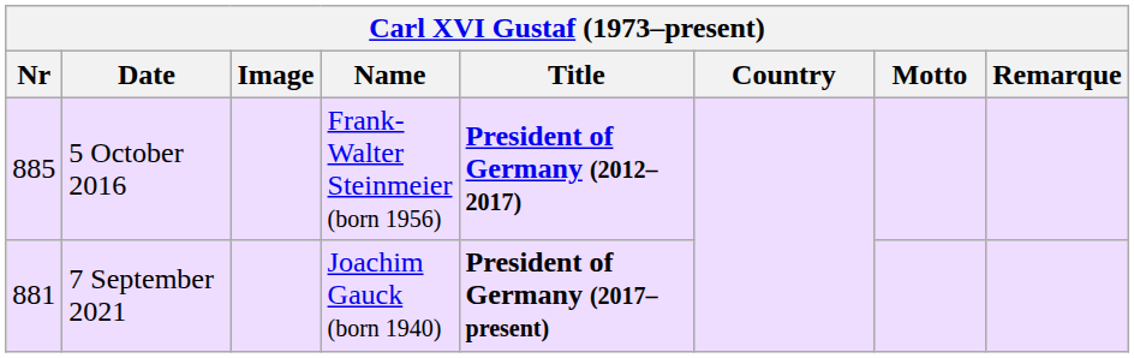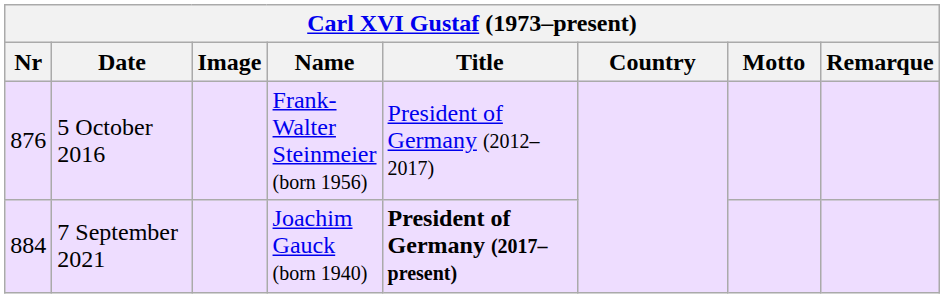 <table class="wikitable" width=100%>
 <tr>
 <th colspan=8><a href='#'>Carl XVI Gustaf</a> (1973–present)</th>
 </tr>
 <tr>
 <th width=4%>Nr</th>
 <th width=15%>Date</th>
 <th width=8%>Image</th>
 <th width=12%>Name</th>
 <th>Title</th>
 <th width=16%>Country</th>
 <th width=10%>Motto</th>
 <th width=10%>Remarque</th>
 </tr>
 <tr bgcolor="#EEDDFF">
-<td>885</td>
+<td>876</td>
 <td>5 October 2016</td>
 <td></td>
 <td><a href='#'>Frank-Walter Steinmeier</a><br><small>(born 1956)</small></td>
-<td><strong><a href='#'>President of Germany</a> <small>(2012–2017)</small></strong></td>
+<td><a href='#'>President of Germany</a> <small>(2012–2017)</small></td>
 <td rowspan="2"></td>
 <td></td>
 <td></td>
 </tr>
 <tr bgcolor="#EEDDFF">
-<td>881</td>
+<td>884</td>
 <td>7 September 2021</td>
 <td></td>
 <td><a href='#'>Joachim Gauck</a><br><small>(born 1940)</small></td>
 <td><strong>President of Germany <small>(2017–present)</small></strong></td>
 <td></td>
 <td></td>
 </tr>
 </table>
